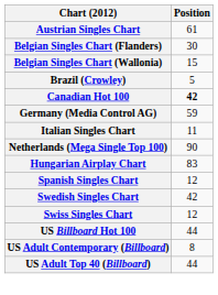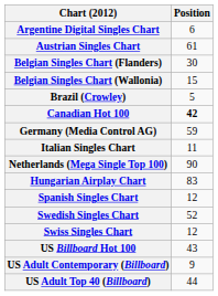 <table class="wikitable sortable plainrowheaders">
 <tr>
 <th scope="col">Chart (2012)</th>
 <th scope="col">Position</th>
+</tr>
+<tr>
+<th scope="row"><a href='#'>Argentine Digital Singles Chart</a></th>
+<td align="center">6</td>
 </tr>
 <tr>
 <th scope="row"><a href='#'>Austrian Singles Chart</a></th>
 <td align="center">61</td>
 </tr>
 <tr>
 <th scope="row"><a href='#'>Belgian Singles Chart</a> (Flanders)</th>
 <td align="center">30</td>
 </tr>
 <tr>
 <th scope="row"><a href='#'>Belgian Singles Chart</a> (Wallonia)</th>
 <td align="center">15</td>
 </tr>
 <tr>
 <th scope="row">Brazil (<a href='#'>Crowley</a>)</th>
 <td style="text-align:center;">5</td>
 </tr>
 <tr>
 <th scope="row"><a href='#'>Canadian Hot 100</a></th>
 <td style="text-align:center;"><strong>42</strong></td>
 </tr>
 <tr>
 <th scope="row">Germany (Media Control AG)</th>
 <td style="text-align:center;">59</td>
 </tr>
 <tr>
 <th scope="row">Italian Singles Chart</th>
 <td style="text-align:center;">11</td>
 </tr>
 <tr>
 <th scope="row">Netherlands (<a href='#'>Mega Single Top 100</a>)</th>
 <td style="text-align:center;">90</td>
 </tr>
 <tr>
 <th scope="row"><a href='#'>Hungarian Airplay Chart</a></th>
 <td style="text-align:center;">83</td>
 </tr>
 <tr>
 <th scope="row"><a href='#'>Spanish Singles Chart</a></th>
 <td style="text-align:center;">12</td>
 </tr>
 <tr>
 <th scope="row"><a href='#'>Swedish Singles Chart</a></th>
-<td style="text-align:center;">42</td>
+<td style="text-align:center;">52</td>
 </tr>
 <tr>
 <th scope="row"><a href='#'>Swiss Singles Chart</a></th>
 <td style="text-align:center;">12</td>
 </tr>
 <tr>
 <th scope="row">US <a href='#'><em>Billboard</em> Hot 100</a></th>
-<td style="text-align:center;">44</td>
+<td style="text-align:center;">43</td>
 </tr>
 <tr>
 <th scope="row">US <a href='#'>Adult Contemporary</a> (<em><a href='#'>Billboard</a></em>)</th>
-<td style="text-align:center;">8</td>
+<td style="text-align:center;">9</td>
 </tr>
 <tr>
 <th scope="row">US <a href='#'>Adult Top 40</a> (<em><a href='#'>Billboard</a></em>)</th>
 <td style="text-align:center;">44</td>
 </tr>
 </table>
